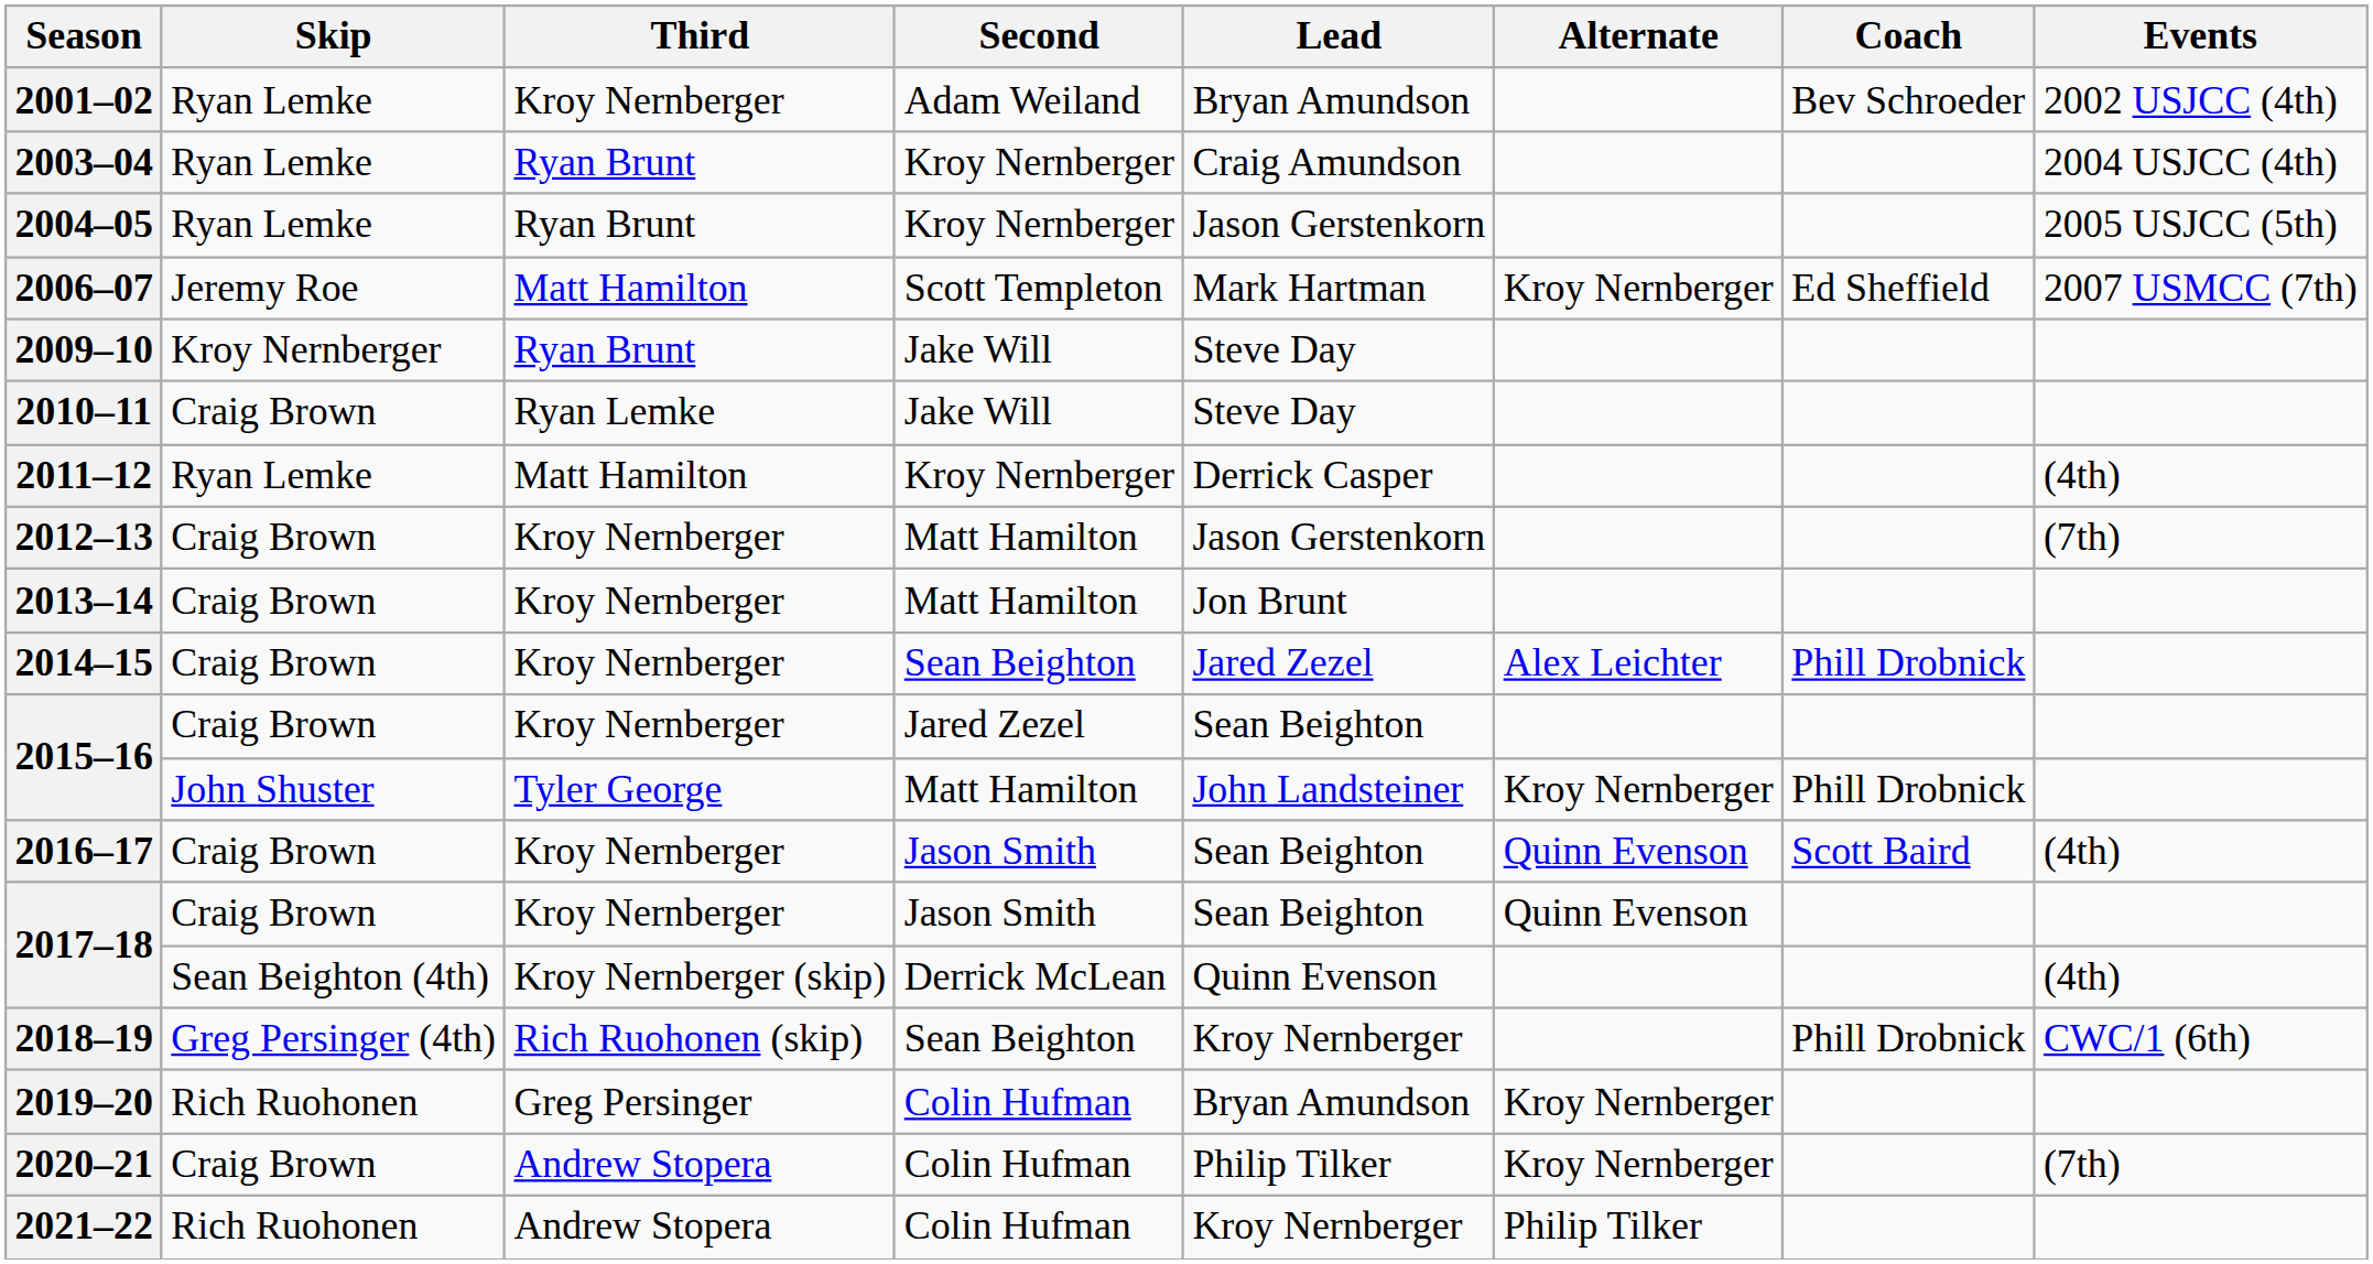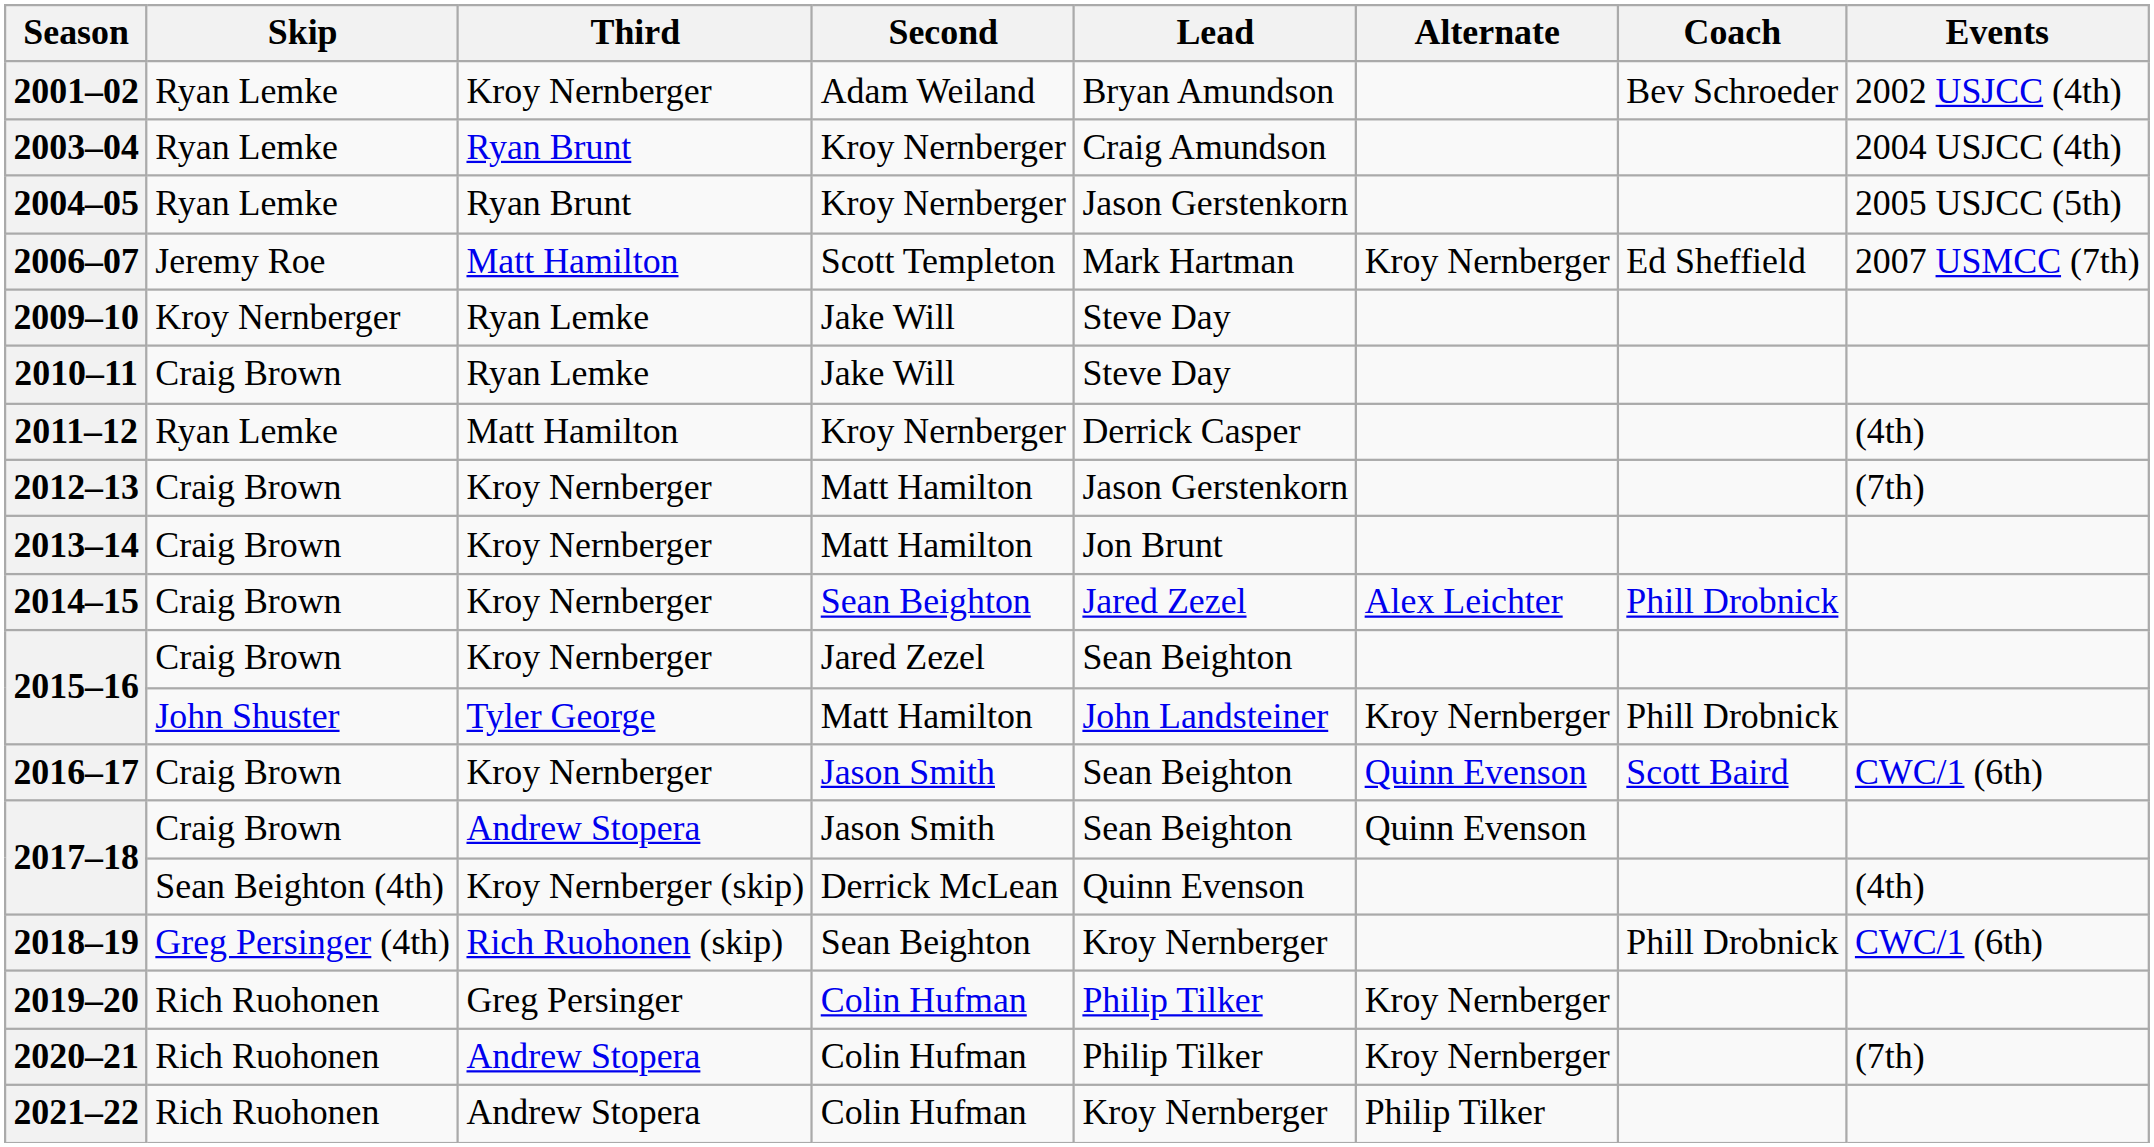 <table class="wikitable">
 <tr>
 <th scope="col">Season</th>
 <th scope="col">Skip</th>
 <th scope="col">Third</th>
 <th scope="col">Second</th>
 <th scope="col">Lead</th>
 <th scope="col">Alternate</th>
 <th scope="col">Coach</th>
 <th scope="col">Events</th>
 </tr>
 <tr>
 <th scope="row">2001–02</th>
 <td>Ryan Lemke</td>
 <td>Kroy Nernberger</td>
 <td>Adam Weiland</td>
 <td>Bryan Amundson</td>
 <td></td>
 <td>Bev Schroeder</td>
 <td>2002 <a href='#'>USJCC</a> (4th)</td>
 </tr>
 <tr>
 <th scope="row">2003–04</th>
 <td>Ryan Lemke</td>
 <td><a href='#'>Ryan Brunt</a></td>
 <td>Kroy Nernberger</td>
 <td>Craig Amundson</td>
 <td></td>
 <td></td>
 <td>2004 USJCC (4th)</td>
 </tr>
 <tr>
 <th scope="row">2004–05</th>
 <td>Ryan Lemke</td>
 <td>Ryan Brunt</td>
 <td>Kroy Nernberger</td>
 <td>Jason Gerstenkorn</td>
 <td></td>
 <td></td>
 <td>2005 USJCC (5th)</td>
 </tr>
 <tr>
 <th scope="row">2006–07</th>
 <td>Jeremy Roe</td>
 <td><a href='#'>Matt Hamilton</a></td>
 <td>Scott Templeton</td>
 <td>Mark Hartman</td>
 <td>Kroy Nernberger</td>
 <td>Ed Sheffield</td>
 <td>2007 <a href='#'>USMCC</a> (7th)</td>
 </tr>
 <tr>
 <th scope="row">2009–10</th>
 <td>Kroy Nernberger</td>
-<td><a href='#'>Ryan Brunt</a></td>
+<td>Ryan Lemke</td>
 <td>Jake Will</td>
 <td>Steve Day</td>
 <td></td>
 <td></td>
 <td></td>
 </tr>
 <tr>
 <th scope="row">2010–11</th>
 <td>Craig Brown</td>
 <td>Ryan Lemke</td>
 <td>Jake Will</td>
 <td>Steve Day</td>
 <td></td>
 <td></td>
 <td></td>
 </tr>
 <tr>
 <th scope="row">2011–12</th>
 <td>Ryan Lemke</td>
 <td>Matt Hamilton</td>
 <td>Kroy Nernberger</td>
 <td>Derrick Casper</td>
 <td></td>
 <td></td>
 <td> (4th)</td>
 </tr>
 <tr>
 <th scope="row">2012–13</th>
 <td>Craig Brown</td>
 <td>Kroy Nernberger</td>
 <td>Matt Hamilton</td>
 <td>Jason Gerstenkorn</td>
 <td></td>
 <td></td>
 <td> (7th)</td>
 </tr>
 <tr>
 <th scope="row">2013–14</th>
 <td>Craig Brown</td>
 <td>Kroy Nernberger</td>
 <td>Matt Hamilton</td>
 <td>Jon Brunt</td>
 <td></td>
 <td></td>
 <td> </td>
 </tr>
 <tr>
 <th scope="row">2014–15</th>
 <td>Craig Brown</td>
 <td>Kroy Nernberger</td>
 <td><a href='#'>Sean Beighton</a></td>
 <td><a href='#'>Jared Zezel</a></td>
 <td><a href='#'>Alex Leichter</a></td>
 <td><a href='#'>Phill Drobnick</a></td>
 <td> </td>
 </tr>
 <tr>
 <th scope="row" rowspan=2>2015–16</th>
 <td>Craig Brown</td>
 <td>Kroy Nernberger</td>
 <td>Jared Zezel</td>
 <td>Sean Beighton</td>
 <td></td>
 <td></td>
 <td> </td>
 </tr>
 <tr>
 <td><a href='#'>John Shuster</a></td>
 <td><a href='#'>Tyler George</a></td>
 <td>Matt Hamilton</td>
 <td><a href='#'>John Landsteiner</a></td>
 <td>Kroy Nernberger</td>
 <td>Phill Drobnick</td>
 <td> </td>
 </tr>
 <tr>
 <th scope="row">2016–17</th>
 <td>Craig Brown</td>
 <td>Kroy Nernberger</td>
 <td><a href='#'>Jason Smith</a></td>
 <td>Sean Beighton</td>
 <td><a href='#'>Quinn Evenson</a></td>
 <td><a href='#'>Scott Baird</a></td>
-<td> (4th)</td>
+<td><a href='#'>CWC/1</a> (6th)</td>
 </tr>
 <tr>
 <th scope="row" rowspan=2>2017–18</th>
 <td>Craig Brown</td>
-<td>Kroy Nernberger</td>
+<td><a href='#'>Andrew Stopera</a></td>
 <td>Jason Smith</td>
 <td>Sean Beighton</td>
 <td>Quinn Evenson</td>
 <td></td>
 <td></td>
 </tr>
 <tr>
 <td>Sean Beighton (4th)</td>
 <td>Kroy Nernberger (skip)</td>
 <td>Derrick McLean</td>
 <td>Quinn Evenson</td>
 <td></td>
 <td></td>
 <td> (4th)</td>
 </tr>
 <tr>
 <th scope="row">2018–19</th>
 <td><a href='#'>Greg Persinger</a> (4th)</td>
 <td><a href='#'>Rich Ruohonen</a> (skip)</td>
 <td>Sean Beighton</td>
 <td>Kroy Nernberger</td>
 <td></td>
 <td>Phill Drobnick</td>
 <td><a href='#'>CWC/1</a> (6th)</td>
 </tr>
 <tr>
 <th scope="row">2019–20</th>
 <td>Rich Ruohonen</td>
 <td>Greg Persinger</td>
 <td><a href='#'>Colin Hufman</a></td>
-<td>Bryan Amundson</td>
+<td><a href='#'>Philip Tilker</a></td>
 <td>Kroy Nernberger</td>
 <td></td>
 <td> </td>
 </tr>
 <tr>
 <th scope="row">2020–21</th>
-<td>Craig Brown</td>
+<td>Rich Ruohonen</td>
 <td><a href='#'>Andrew Stopera</a></td>
 <td>Colin Hufman</td>
 <td>Philip Tilker</td>
 <td>Kroy Nernberger</td>
 <td></td>
 <td> (7th)</td>
 </tr>
 <tr>
 <th scope="row">2021–22</th>
 <td>Rich Ruohonen</td>
 <td>Andrew Stopera</td>
 <td>Colin Hufman</td>
 <td>Kroy Nernberger</td>
 <td>Philip Tilker</td>
 <td></td>
 <td></td>
 </tr>
 </table>
